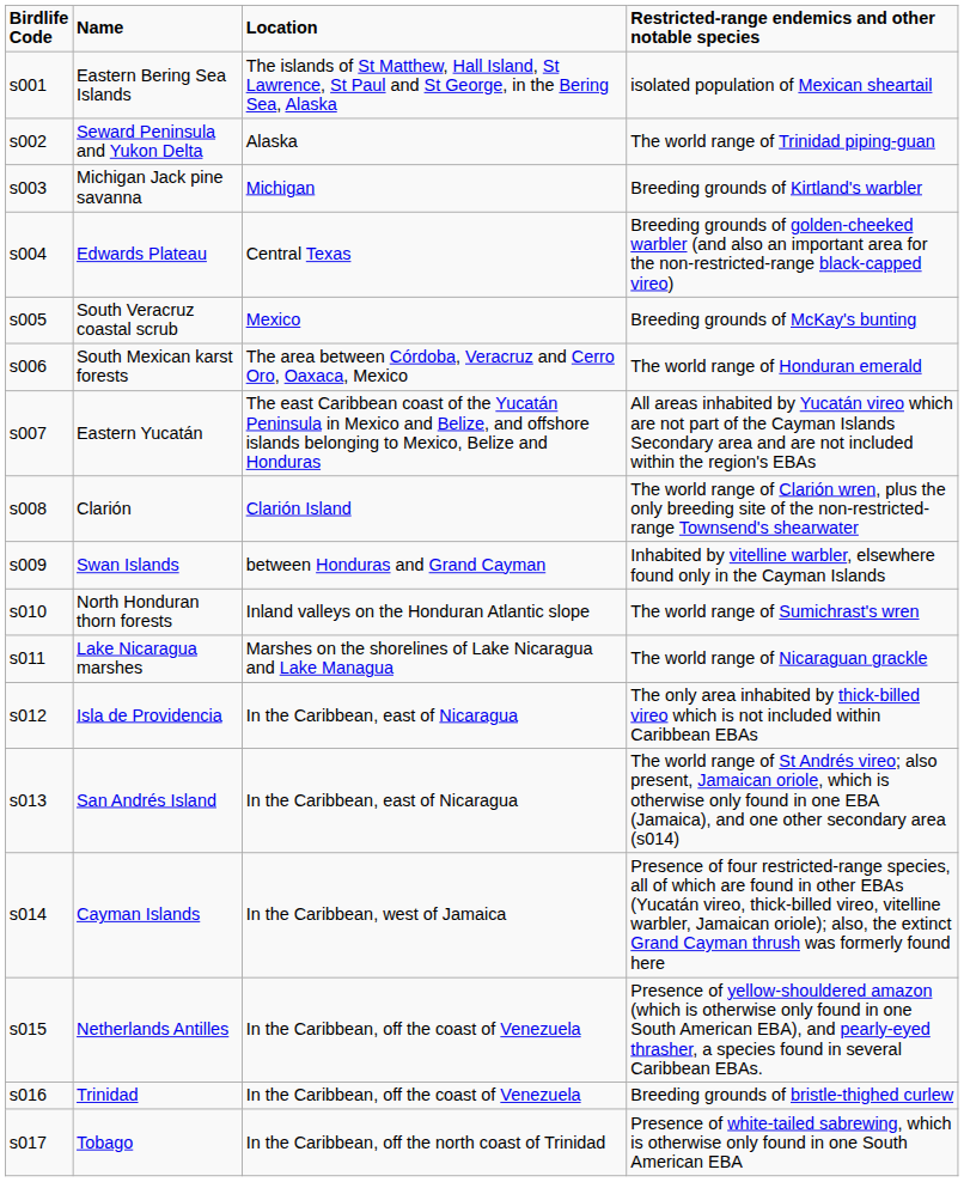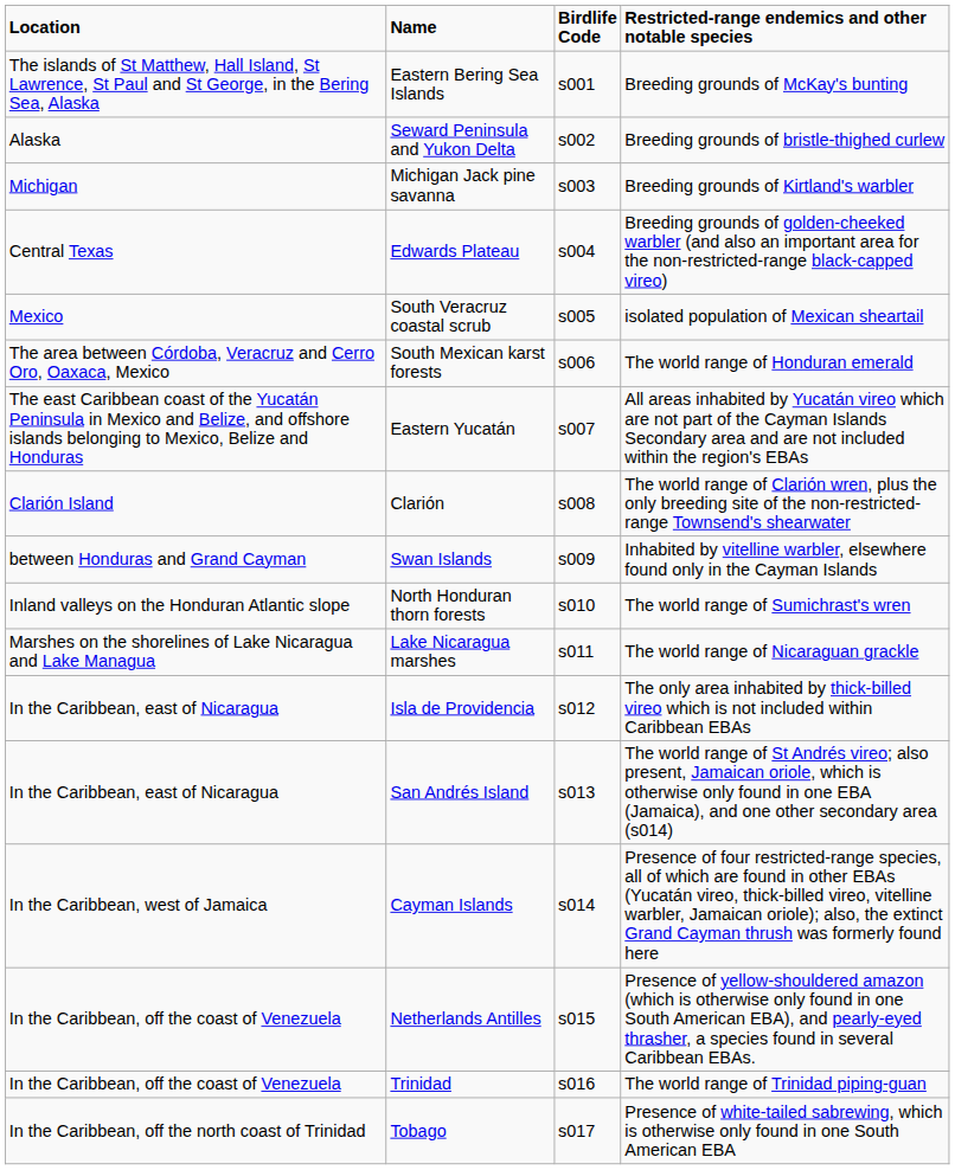 <table class="wikitable">
 <tr>
+<td style="width:350px"><strong>Location</strong></td>
+<td style="width:150px"><strong>Name</strong></td>
 <td style="width:50px"><strong>Birdlife Code</strong></td>
-<td style="width:150px"><strong>Name</strong></td>
-<td style="width:350px"><strong>Location</strong></td>
 <td style="width:300px"><strong>Restricted-range endemics and other notable species</strong></td>
 </tr>
 <tr>
+<td>The islands of <a href='#'>St Matthew</a>, <a href='#'>Hall Island</a>, <a href='#'>St Lawrence</a>, <a href='#'>St Paul</a> and <a href='#'>St George</a>, in the <a href='#'>Bering Sea</a>, <a href='#'>Alaska</a></td>
+<td>Eastern Bering Sea Islands</td>
 <td>s001</td>
-<td>Eastern Bering Sea Islands</td>
-<td>The islands of <a href='#'>St Matthew</a>, <a href='#'>Hall Island</a>, <a href='#'>St Lawrence</a>, <a href='#'>St Paul</a> and <a href='#'>St George</a>, in the <a href='#'>Bering Sea</a>, <a href='#'>Alaska</a></td>
+<td>Breeding grounds of <a href='#'>McKay's bunting</a></td>
+</tr>
+<tr>
+<td>Alaska</td>
+<td><a href='#'>Seward Peninsula</a> and <a href='#'>Yukon Delta</a></td>
+<td>s002</td>
+<td>Breeding grounds of <a href='#'>bristle-thighed curlew</a></td>
+</tr>
+<tr>
+<td><a href='#'>Michigan</a></td>
+<td>Michigan Jack pine savanna</td>
+<td>s003</td>
+<td>Breeding grounds of <a href='#'>Kirtland's warbler</a></td>
+</tr>
+<tr>
+<td>Central <a href='#'>Texas</a></td>
+<td><a href='#'>Edwards Plateau</a></td>
+<td>s004</td>
+<td>Breeding grounds of <a href='#'>golden-cheeked warbler</a> (and also an important area for the non-restricted-range <a href='#'>black-capped vireo</a>)</td>
+</tr>
+<tr>
+<td><a href='#'>Mexico</a></td>
+<td>South Veracruz coastal scrub</td>
+<td>s005</td>
 <td>isolated population of <a href='#'>Mexican sheartail</a></td>
 </tr>
 <tr>
-<td>s002</td>
-<td><a href='#'>Seward Peninsula</a> and <a href='#'>Yukon Delta</a></td>
-<td>Alaska</td>
+<td>The area between <a href='#'>Córdoba</a>, <a href='#'>Veracruz</a> and <a href='#'>Cerro Oro</a>, <a href='#'>Oaxaca</a>, Mexico</td>
+<td>South Mexican karst forests</td>
+<td>s006</td>
+<td>The world range of <a href='#'>Honduran emerald</a></td>
+</tr>
+<tr>
+<td>The east Caribbean coast of the <a href='#'>Yucatán Peninsula</a> in Mexico and <a href='#'>Belize</a>, and offshore islands belonging to Mexico, Belize and <a href='#'>Honduras</a></td>
+<td>Eastern Yucatán</td>
+<td>s007</td>
+<td>All areas inhabited by <a href='#'>Yucatán vireo</a> which are not part of the Cayman Islands Secondary area and are not included within the region's EBAs</td>
+</tr>
+<tr>
+<td><a href='#'>Clarión Island</a></td>
+<td>Clarión</td>
+<td>s008</td>
+<td>The world range of <a href='#'>Clarión wren</a>, plus the only breeding site of the non-restricted-range <a href='#'>Townsend's shearwater</a></td>
+</tr>
+<tr>
+<td>between <a href='#'>Honduras</a> and <a href='#'>Grand Cayman</a></td>
+<td><a href='#'>Swan Islands</a></td>
+<td>s009</td>
+<td>Inhabited by <a href='#'>vitelline warbler</a>, elsewhere found only in the Cayman Islands</td>
+</tr>
+<tr>
+<td>Inland valleys on the Honduran Atlantic slope</td>
+<td>North Honduran thorn forests</td>
+<td>s010</td>
+<td>The world range of <a href='#'>Sumichrast's wren</a></td>
+</tr>
+<tr>
+<td>Marshes on the shorelines of Lake Nicaragua and <a href='#'>Lake Managua</a></td>
+<td><a href='#'>Lake Nicaragua</a> marshes</td>
+<td>s011</td>
+<td>The world range of <a href='#'>Nicaraguan grackle</a></td>
+</tr>
+<tr>
+<td>In the Caribbean, east of <a href='#'>Nicaragua</a></td>
+<td><a href='#'>Isla de Providencia</a></td>
+<td>s012</td>
+<td>The only area inhabited by <a href='#'>thick-billed vireo</a> which is not included within Caribbean EBAs</td>
+</tr>
+<tr>
+<td>In the Caribbean, east of Nicaragua</td>
+<td><a href='#'>San Andrés Island</a></td>
+<td>s013</td>
+<td>The world range of <a href='#'>St Andrés vireo</a>; also present, <a href='#'>Jamaican oriole</a>, which is otherwise only found in one EBA (Jamaica), and one other secondary area (s014)</td>
+</tr>
+<tr>
+<td>In the Caribbean, west of Jamaica</td>
+<td><a href='#'>Cayman Islands</a></td>
+<td>s014</td>
+<td>Presence of four restricted-range species, all of which are found in other EBAs (Yucatán vireo, thick-billed vireo, vitelline warbler, Jamaican oriole); also, the extinct <a href='#'>Grand Cayman thrush</a> was formerly found here</td>
+</tr>
+<tr>
+<td>In the Caribbean, off the coast of <a href='#'>Venezuela</a></td>
+<td><a href='#'>Netherlands Antilles</a></td>
+<td>s015</td>
+<td>Presence of <a href='#'>yellow-shouldered amazon</a> (which is otherwise only found in one South American EBA), and <a href='#'>pearly-eyed thrasher</a>, a species found in several Caribbean EBAs.</td>
+</tr>
+<tr>
+<td>In the Caribbean, off the coast of <a href='#'>Venezuela</a></td>
+<td><a href='#'>Trinidad</a></td>
+<td>s016</td>
 <td>The world range of <a href='#'>Trinidad piping-guan</a></td>
 </tr>
 <tr>
-<td>s003</td>
-<td>Michigan Jack pine savanna</td>
-<td><a href='#'>Michigan</a></td>
-<td>Breeding grounds of <a href='#'>Kirtland's warbler</a></td>
-</tr>
-<tr>
-<td>s004</td>
-<td><a href='#'>Edwards Plateau</a></td>
-<td>Central <a href='#'>Texas</a></td>
-<td>Breeding grounds of <a href='#'>golden-cheeked warbler</a> (and also an important area for the non-restricted-range <a href='#'>black-capped vireo</a>)</td>
-</tr>
-<tr>
-<td>s005</td>
-<td>South Veracruz coastal scrub</td>
-<td><a href='#'>Mexico</a></td>
-<td>Breeding grounds of <a href='#'>McKay's bunting</a></td>
-</tr>
-<tr>
-<td>s006</td>
-<td>South Mexican karst forests</td>
-<td>The area between <a href='#'>Córdoba</a>, <a href='#'>Veracruz</a> and <a href='#'>Cerro Oro</a>, <a href='#'>Oaxaca</a>, Mexico</td>
-<td>The world range of <a href='#'>Honduran emerald</a></td>
-</tr>
-<tr>
-<td>s007</td>
-<td>Eastern Yucatán</td>
-<td>The east Caribbean coast of the <a href='#'>Yucatán Peninsula</a> in Mexico and <a href='#'>Belize</a>, and offshore islands belonging to Mexico, Belize and <a href='#'>Honduras</a></td>
-<td>All areas inhabited by <a href='#'>Yucatán vireo</a> which are not part of the Cayman Islands Secondary area and are not included within the region's EBAs</td>
-</tr>
-<tr>
-<td>s008</td>
-<td>Clarión</td>
-<td><a href='#'>Clarión Island</a></td>
-<td>The world range of <a href='#'>Clarión wren</a>, plus the only breeding site of the non-restricted-range <a href='#'>Townsend's shearwater</a></td>
-</tr>
-<tr>
-<td>s009</td>
-<td><a href='#'>Swan Islands</a></td>
-<td>between <a href='#'>Honduras</a> and <a href='#'>Grand Cayman</a></td>
-<td>Inhabited by <a href='#'>vitelline warbler</a>, elsewhere found only in the Cayman Islands</td>
-</tr>
-<tr>
-<td>s010</td>
-<td>North Honduran thorn forests</td>
-<td>Inland valleys on the Honduran Atlantic slope</td>
-<td>The world range of <a href='#'>Sumichrast's wren</a></td>
-</tr>
-<tr>
-<td>s011</td>
-<td><a href='#'>Lake Nicaragua</a> marshes</td>
-<td>Marshes on the shorelines of Lake Nicaragua and <a href='#'>Lake Managua</a></td>
-<td>The world range of <a href='#'>Nicaraguan grackle</a></td>
-</tr>
-<tr>
-<td>s012</td>
-<td><a href='#'>Isla de Providencia</a></td>
-<td>In the Caribbean, east of <a href='#'>Nicaragua</a></td>
-<td>The only area inhabited by <a href='#'>thick-billed vireo</a> which is not included within Caribbean EBAs</td>
-</tr>
-<tr>
-<td>s013</td>
-<td><a href='#'>San Andrés Island</a></td>
-<td>In the Caribbean, east of Nicaragua</td>
-<td>The world range of <a href='#'>St Andrés vireo</a>; also present, <a href='#'>Jamaican oriole</a>, which is otherwise only found in one EBA (Jamaica), and one other secondary area (s014)</td>
-</tr>
-<tr>
-<td>s014</td>
-<td><a href='#'>Cayman Islands</a></td>
-<td>In the Caribbean, west of Jamaica</td>
-<td>Presence of four restricted-range species, all of which are found in other EBAs (Yucatán vireo, thick-billed vireo, vitelline warbler, Jamaican oriole); also, the extinct <a href='#'>Grand Cayman thrush</a> was formerly found here</td>
-</tr>
-<tr>
-<td>s015</td>
-<td><a href='#'>Netherlands Antilles</a></td>
-<td>In the Caribbean, off the coast of <a href='#'>Venezuela</a></td>
-<td>Presence of <a href='#'>yellow-shouldered amazon</a> (which is otherwise only found in one South American EBA), and <a href='#'>pearly-eyed thrasher</a>, a species found in several Caribbean EBAs.</td>
-</tr>
-<tr>
-<td>s016</td>
-<td><a href='#'>Trinidad</a></td>
-<td>In the Caribbean, off the coast of <a href='#'>Venezuela</a></td>
-<td>Breeding grounds of <a href='#'>bristle-thighed curlew</a></td>
-</tr>
-<tr>
+<td>In the Caribbean, off the north coast of Trinidad</td>
+<td><a href='#'>Tobago</a></td>
 <td>s017</td>
-<td><a href='#'>Tobago</a></td>
-<td>In the Caribbean, off the north coast of Trinidad</td>
 <td>Presence of <a href='#'>white-tailed sabrewing</a>, which is otherwise only found in one South American EBA</td>
 </tr>
 </table>
